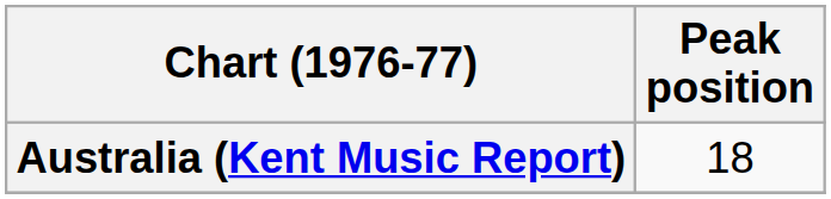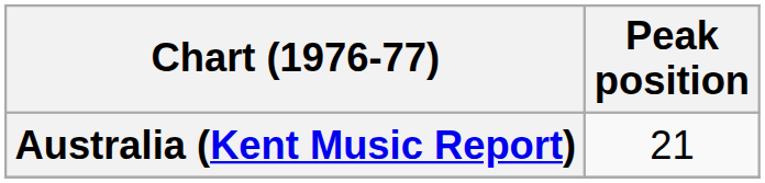 <table class="wikitable sortable plainrowheaders">
 <tr>
 <th>Chart (1976-77)</th>
 <th>Peak<br>position</th>
 </tr>
 <tr>
 <th scope="row">Australia (<a href='#'>Kent Music Report</a>)</th>
-<td align="center">18</td>
+<td align="center">21</td>
 </tr>
 <tr>
 </tr>
 <tr>
 </tr>
 <tr>
 </tr>
 <tr>
 </tr>
 </table>
